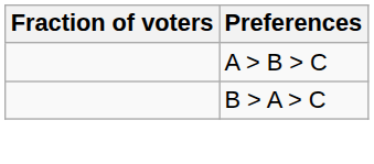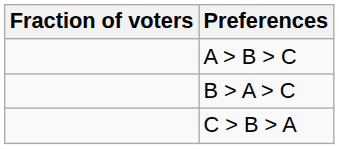 <table class="wikitable">
 <tr>
 <th>Fraction of voters</th>
 <th>Preferences</th>
 </tr>
 <tr>
 <td></td>
 <td>A > B > C</td>
 </tr>
 <tr>
 <td></td>
 <td>B > A > C</td>
 </tr>
+<tr>
+<td></td>
+<td>C > B > A</td>
+</tr>
 </table>
